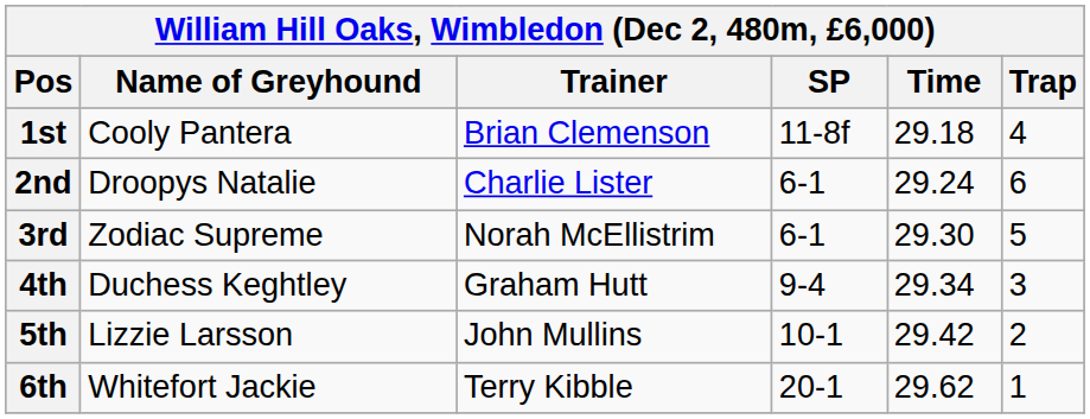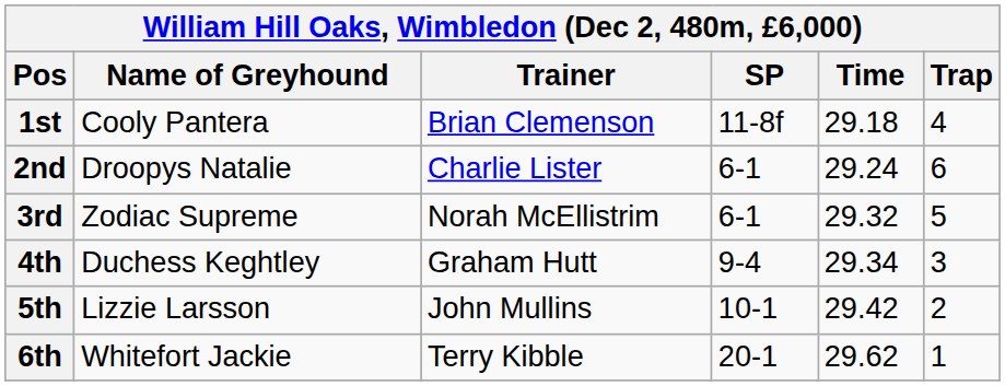 <table class="wikitable">
 <tr>
 <th colspan="6"><a href='#'>William Hill Oaks</a>, <a href='#'>Wimbledon</a> (Dec 2, 480m, £6,000)</th>
 </tr>
 <tr>
 <th width=30>Pos</th>
 <th width=180>Name of Greyhound</th>
 <th width=150>Trainer</th>
 <th width=50>SP</th>
 <th width=50>Time</th>
 <th width=30>Trap</th>
 </tr>
 <tr>
 <th>1st</th>
 <td>Cooly Pantera</td>
 <td><a href='#'>Brian Clemenson</a></td>
 <td>11-8f</td>
 <td>29.18</td>
 <td>4</td>
 </tr>
 <tr>
 <th>2nd</th>
 <td>Droopys Natalie</td>
 <td><a href='#'>Charlie Lister</a></td>
 <td>6-1</td>
 <td>29.24</td>
 <td>6</td>
 </tr>
 <tr>
 <th>3rd</th>
 <td>Zodiac Supreme</td>
 <td>Norah McEllistrim</td>
 <td>6-1</td>
-<td>29.30</td>
+<td>29.32</td>
 <td>5</td>
 </tr>
 <tr>
 <th>4th</th>
 <td>Duchess Keghtley</td>
 <td>Graham Hutt</td>
 <td>9-4</td>
 <td>29.34</td>
 <td>3</td>
 </tr>
 <tr>
 <th>5th</th>
 <td>Lizzie Larsson</td>
 <td>John Mullins</td>
 <td>10-1</td>
 <td>29.42</td>
 <td>2</td>
 </tr>
 <tr>
 <th>6th</th>
 <td>Whitefort Jackie</td>
 <td>Terry Kibble</td>
 <td>20-1</td>
 <td>29.62</td>
 <td>1</td>
 </tr>
 </table>
